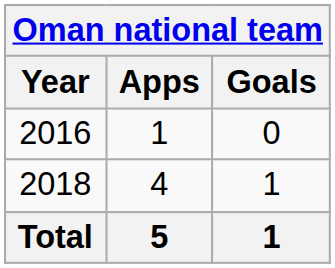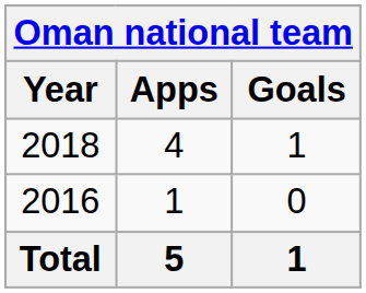 <table class="wikitable" style="text-align:center">
 <tr>
 <th colspan=3><a href='#'>Oman national team</a></th>
 </tr>
 <tr>
 <th>Year</th>
 <th>Apps</th>
 <th>Goals</th>
 </tr>
 <tr>
+<td>2018</td>
+<td>4</td>
+<td>1</td>
+</tr>
+<tr>
 <td>2016</td>
 <td>1</td>
 <td>0</td>
-</tr>
-<tr>
-<td>2018</td>
-<td>4</td>
-<td>1</td>
 </tr>
 <tr>
 <th>Total</th>
 <th>5</th>
 <th>1</th>
 </tr>
 </table>
